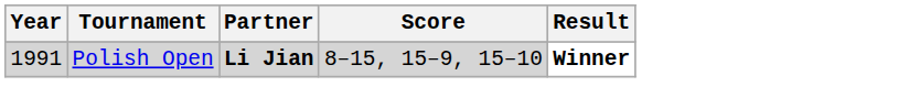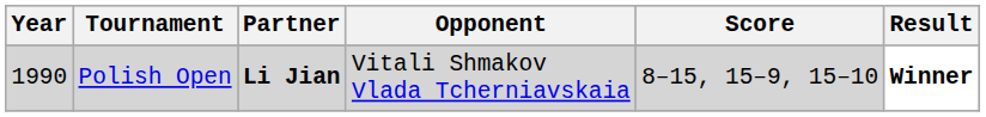 <table class="sortable wikitable" style="font-size: 90%;">
 <tr>
 <th>Year</th>
 <th>Tournament</th>
 <th>Partner</th>
+<th>Opponent</th>
 <th>Score</th>
 <th>Result</th>
 </tr>
 <tr style="background:#D5D5D5">
-<td align="center">1991</td>
+<td align="center">1990</td>
 <td align="left"><a href='#'>Polish Open</a></td>
 <td align="left"><strong> Li Jian</strong></td>
+<td align="left"> Vitali Shmakov <br>  <a href='#'>Vlada Tcherniavskaia</a></td>
 <td align="left">8–15, 15–9, 15–10</td>
 <td style="text-align:left; background:white"> <strong>Winner</strong></td>
 </tr>
 </table>
